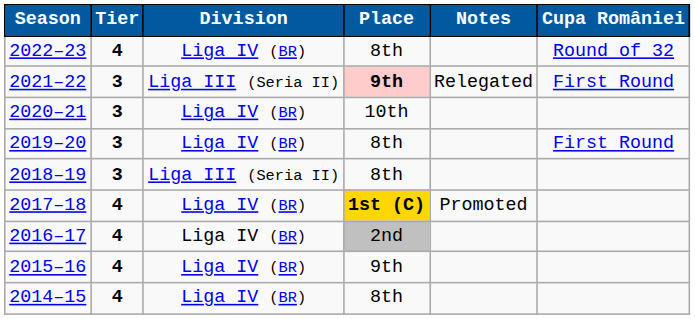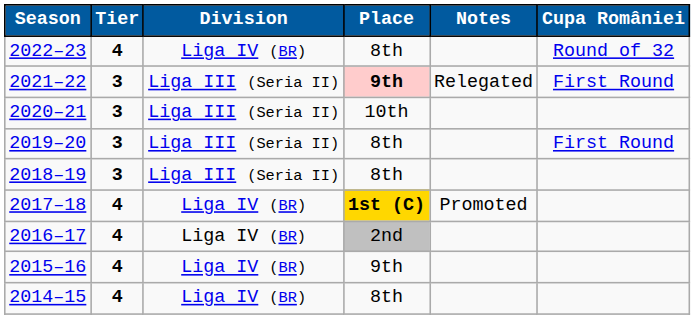 <table class="wikitable" style="text-align:center; font-size:90%">
 <tr>
 <th style="background:#015a9f;color:#FFFFFF;border:1px solid #000000;">Season</th>
 <th style="background:#015a9f;color:#FFFFFF;border:1px solid #000000;">Tier</th>
 <th style="background:#015a9f;color:#FFFFFF;border:1px solid #000000;">Division</th>
 <th style="background:#015a9f;color:#FFFFFF;border:1px solid #000000;">Place</th>
 <th style="background:#015a9f;color:#FFFFFF;border:1px solid #000000;">Notes</th>
 <th style="background:#015a9f;color:#FFFFFF;border:1px solid #000000;">Cupa României</th>
 </tr>
 <tr>
 <td><a href='#'>2022–23</a></td>
 <td><strong>4</strong></td>
 <td><a href='#'>Liga IV</a> <small>(<a href='#'>BR</a>)</small></td>
 <td>8th</td>
 <td></td>
 <td><a href='#'>Round of 32</a></td>
 </tr>
 <tr>
 <td><a href='#'>2021–22</a></td>
 <td><strong>3</strong></td>
 <td><a href='#'>Liga III</a> <small>(Seria II)</small></td>
 <td align=center bgcolor=#FFCCCC><strong>9th</strong></td>
 <td>Relegated</td>
 <td><a href='#'>First Round</a></td>
 </tr>
 <tr>
 <td><a href='#'>2020–21</a></td>
 <td><strong>3</strong></td>
-<td><a href='#'>Liga IV</a> <small>(<a href='#'>BR</a>)</small></td>
+<td><a href='#'>Liga III</a> <small>(Seria II)</small></td>
 <td>10th</td>
 <td></td>
 <td></td>
 </tr>
 <tr>
 <td><a href='#'>2019–20</a></td>
 <td><strong>3</strong></td>
-<td><a href='#'>Liga IV</a> <small>(<a href='#'>BR</a>)</small></td>
+<td><a href='#'>Liga III</a> <small>(Seria II)</small></td>
 <td>8th</td>
 <td></td>
 <td><a href='#'>First Round</a></td>
 </tr>
 <tr>
 <td><a href='#'>2018–19</a></td>
 <td><strong>3</strong></td>
 <td><a href='#'>Liga III</a> <small>(Seria II)</small></td>
 <td>8th</td>
 <td></td>
 <td></td>
 </tr>
 <tr>
 <td><a href='#'>2017–18</a></td>
 <td><strong>4</strong></td>
 <td><a href='#'>Liga IV</a> <small>(<a href='#'>BR</a>)</small></td>
 <td align=center bgcolor=gold><strong>1st (C)</strong></td>
 <td>Promoted</td>
 <td></td>
 </tr>
 <tr>
 <td><a href='#'>2016–17</a></td>
 <td><strong>4</strong></td>
 <td>Liga IV <small>(<a href='#'>BR</a>)</small></td>
 <td align=center bgcolor=silver>2nd</td>
 <td></td>
 <td></td>
 </tr>
 <tr>
 <td><a href='#'>2015–16</a></td>
 <td><strong>4</strong></td>
 <td><a href='#'>Liga IV</a> <small>(<a href='#'>BR</a>)</small></td>
 <td>9th</td>
 <td></td>
 <td></td>
 </tr>
 <tr>
 <td><a href='#'>2014–15</a></td>
 <td><strong>4</strong></td>
 <td><a href='#'>Liga IV</a> <small>(<a href='#'>BR</a>)</small></td>
 <td>8th</td>
 <td></td>
 <td></td>
 </tr>
 </table>
